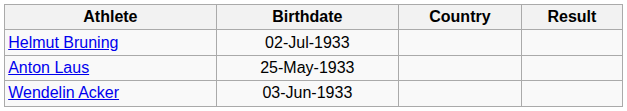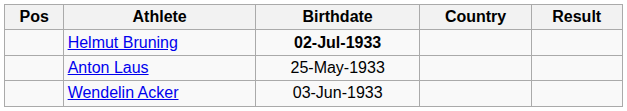 <table class="wikitable"  style="text-align:center; width:70%;">
 <tr>
+<th>Pos</th>
 <th>Athlete</th>
 <th>Birthdate</th>
 <th>Country</th>
 <th>Result</th>
 </tr>
 <tr>
+<td align=center></td>
 <td align=left><a href='#'>Helmut Bruning</a></td>
-<td>02-Jul-1933</td>
+<td><strong>02-Jul-1933</strong></td>
 <td align=left></td>
 <td></td>
 </tr>
 <tr>
+<td align=center></td>
 <td align=left><a href='#'>Anton Laus</a></td>
 <td>25-May-1933</td>
 <td align=left></td>
 <td></td>
 </tr>
 <tr>
+<td align=center></td>
 <td align=left><a href='#'>Wendelin Acker</a></td>
 <td>03-Jun-1933</td>
 <td align=left></td>
 <td></td>
 </tr>
 </table>
